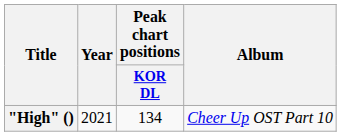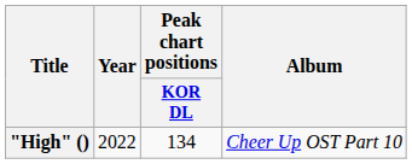 <table class="wikitable plainrowheaders" style="text-align:center">
 <tr>
 <th scope="col" rowspan="2">Title</th>
 <th scope="col" rowspan="2">Year</th>
 <th scope="col">Peak chart<br>positions</th>
 <th scope="col" rowspan="2">Album</th>
 </tr>
 <tr>
 <th scope="col" style="font-size:90%; width:2.5em"><a href='#'>KOR<br>DL</a><br></th>
 </tr>
 <tr>
 <th scope="row">"High" ()<br></th>
-<td>2021</td>
+<td>2022</td>
 <td>134</td>
 <td><em><a href='#'>Cheer Up</a> OST Part 10</em></td>
 </tr>
 </table>
